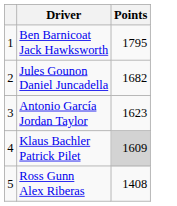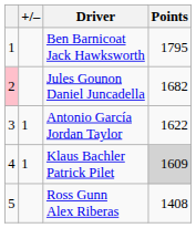 <table class="wikitable" style="font-size: 95%;">
 <tr>
 <th scope="col"></th>
+<th scope="col">+/–</th>
 <th scope="col">Driver</th>
 <th scope="col">Points</th>
 </tr>
 <tr>
 <td align=center>1</td>
+<td align="left"></td>
 <td> <a href='#'>Ben Barnicoat</a><br> <a href='#'>Jack Hawksworth</a></td>
 <td align=right>1795</td>
 </tr>
 <tr>
-<td align=center>2</td>
+<td align=center style="background: pink;">2</td>
+<td align="left"></td>
 <td> <a href='#'>Jules Gounon</a><br> <a href='#'>Daniel Juncadella</a></td>
 <td align=right>1682</td>
 </tr>
 <tr>
 <td align=center>3</td>
+<td align="left"> 1</td>
 <td> <a href='#'>Antonio García</a><br> <a href='#'>Jordan Taylor</a></td>
-<td align=right>1623</td>
+<td align=right>1622</td>
 </tr>
 <tr>
 <td align=center>4</td>
+<td align="left"> 1</td>
 <td> <a href='#'>Klaus Bachler</a><br> <a href='#'>Patrick Pilet</a></td>
 <td align=right style="background: lightgrey;">1609</td>
 </tr>
 <tr>
 <td align=center>5</td>
+<td align="left"></td>
 <td> <a href='#'>Ross Gunn</a><br> <a href='#'>Alex Riberas</a></td>
 <td align=right>1408</td>
 </tr>
 </table>
